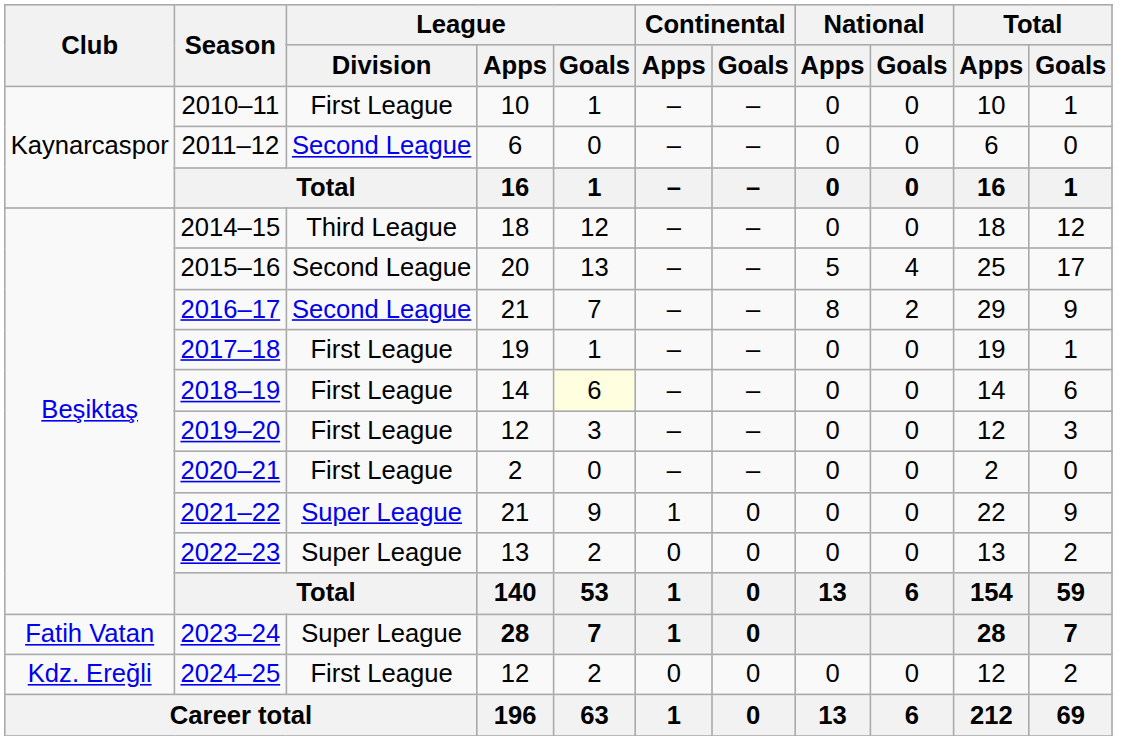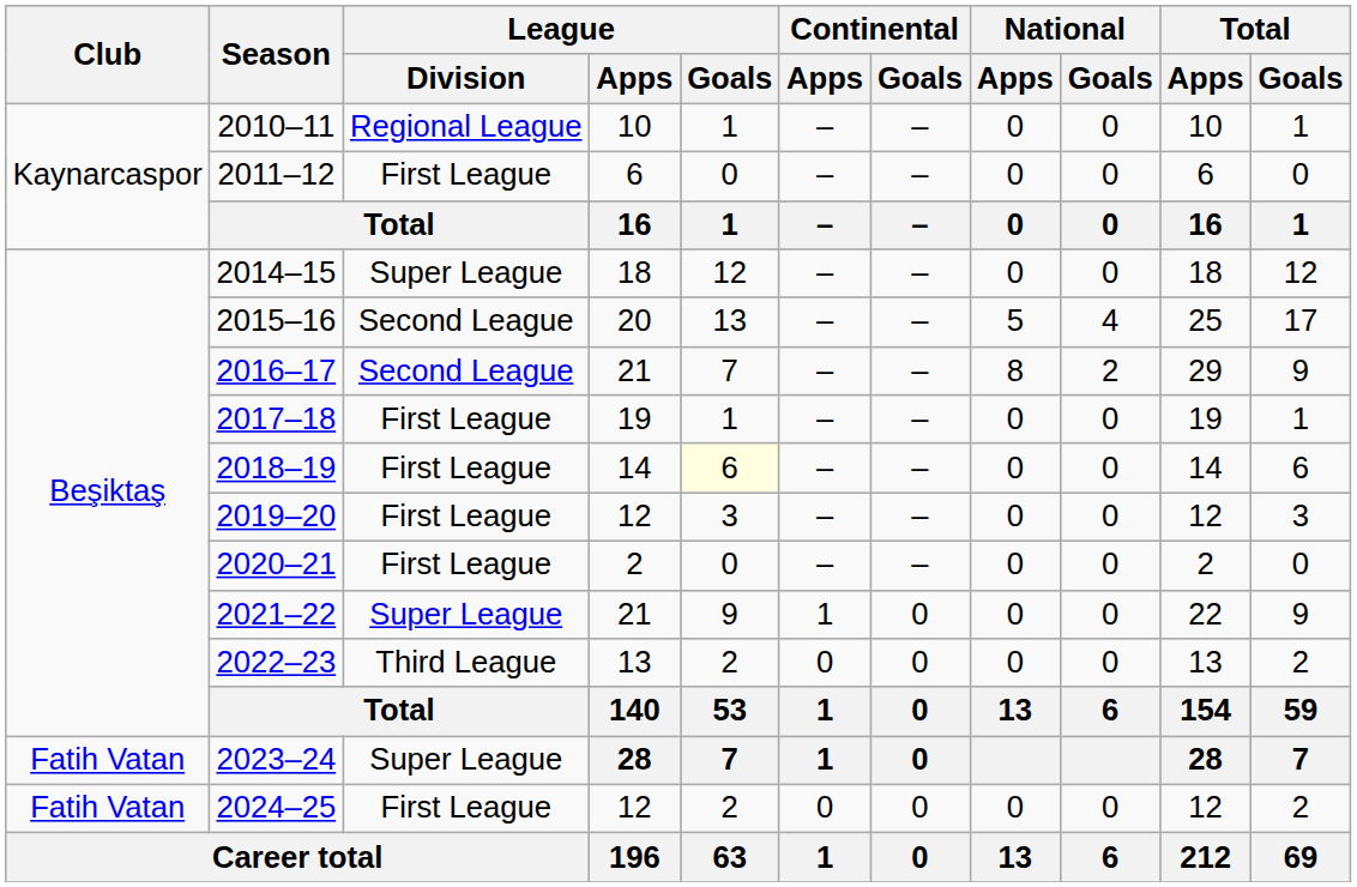 <table class="wikitable" style="text-align: center;">
 <tr>
 <th rowspan="2">Club</th>
 <th rowspan="2">Season</th>
 <th colspan="3">League</th>
 <th colspan="2">Continental</th>
 <th colspan="2">National</th>
 <th colspan="2">Total</th>
 </tr>
 <tr>
 <th>Division</th>
 <th>Apps</th>
 <th>Goals</th>
 <th>Apps</th>
 <th>Goals</th>
 <th>Apps</th>
 <th>Goals</th>
 <th>Apps</th>
 <th>Goals</th>
 </tr>
 <tr>
 <td rowspan=3>Kaynarcaspor</td>
 <td>2010–11</td>
-<td>First League</td>
+<td><a href='#'>Regional League</a></td>
 <td>10</td>
 <td>1</td>
 <td>–</td>
 <td>–</td>
 <td>0</td>
 <td>0</td>
 <td>10</td>
 <td>1</td>
 </tr>
 <tr>
 <td>2011–12</td>
-<td><a href='#'>Second League</a></td>
+<td>First League</td>
 <td>6</td>
 <td>0</td>
 <td>–</td>
 <td>–</td>
 <td>0</td>
 <td>0</td>
 <td>6</td>
 <td>0</td>
 </tr>
 <tr>
 <th colspan="2">Total</th>
 <th>16</th>
 <th>1</th>
 <th>–</th>
 <th>–</th>
 <th>0</th>
 <th>0</th>
 <th>16</th>
 <th>1</th>
 </tr>
 <tr>
 <td rowspan=10><a href='#'>Beşiktaş</a></td>
 <td>2014–15</td>
-<td>Third League</td>
+<td>Super League</td>
 <td>18</td>
 <td>12</td>
 <td>–</td>
 <td>–</td>
 <td>0</td>
 <td>0</td>
 <td>18</td>
 <td>12</td>
 </tr>
 <tr>
 <td>2015–16</td>
 <td>Second League</td>
 <td>20</td>
 <td>13</td>
 <td>–</td>
 <td>–</td>
 <td>5</td>
 <td>4</td>
 <td>25</td>
 <td>17</td>
 </tr>
 <tr>
 <td><a href='#'>2016–17</a></td>
 <td><a href='#'>Second League</a></td>
 <td>21</td>
 <td>7</td>
 <td>–</td>
 <td>–</td>
 <td>8</td>
 <td>2</td>
 <td>29</td>
 <td>9</td>
 </tr>
 <tr>
 <td><a href='#'>2017–18</a></td>
 <td>First League</td>
 <td>19</td>
 <td>1</td>
 <td>–</td>
 <td>–</td>
 <td>0</td>
 <td>0</td>
 <td>19</td>
 <td>1</td>
 </tr>
 <tr>
 <td><a href='#'>2018–19</a></td>
 <td>First League</td>
 <td>14</td>
 <td style="background: lightyellow;">6</td>
 <td>–</td>
 <td>–</td>
 <td>0</td>
 <td>0</td>
 <td>14</td>
 <td>6</td>
 </tr>
 <tr>
 <td><a href='#'>2019–20</a></td>
 <td>First League</td>
 <td>12</td>
 <td>3</td>
 <td>–</td>
 <td>–</td>
 <td>0</td>
 <td>0</td>
 <td>12</td>
 <td>3</td>
 </tr>
 <tr>
 <td><a href='#'>2020–21</a></td>
 <td>First League</td>
 <td>2</td>
 <td>0</td>
 <td>–</td>
 <td>–</td>
 <td>0</td>
 <td>0</td>
 <td>2</td>
 <td>0</td>
 </tr>
 <tr>
 <td><a href='#'>2021–22</a></td>
 <td><a href='#'>Super League</a></td>
 <td>21</td>
 <td>9</td>
 <td>1</td>
 <td>0</td>
 <td>0</td>
 <td>0</td>
 <td>22</td>
 <td>9</td>
 </tr>
 <tr>
 <td><a href='#'>2022–23</a></td>
-<td>Super League</td>
+<td>Third League</td>
 <td>13</td>
 <td>2</td>
 <td>0</td>
 <td>0</td>
 <td>0</td>
 <td>0</td>
 <td>13</td>
 <td>2</td>
 </tr>
 <tr>
 <th colspan="2">Total</th>
 <th>140</th>
 <th>53</th>
 <th>1</th>
 <th>0</th>
 <th>13</th>
 <th>6</th>
 <th>154</th>
 <th>59</th>
 </tr>
 <tr>
 <td><a href='#'>Fatih Vatan</a></td>
 <td><a href='#'>2023–24</a></td>
 <td>Super League</td>
 <th>28</th>
 <th>7</th>
 <th>1</th>
 <th>0</th>
 <th></th>
 <th></th>
 <th>28</th>
 <th>7</th>
 </tr>
 <tr>
-<td><a href='#'>Kdz. Ereğli</a></td>
+<td><a href='#'>Fatih Vatan</a></td>
 <td><a href='#'>2024–25</a></td>
 <td>First League</td>
 <td>12</td>
 <td>2</td>
 <td>0</td>
 <td>0</td>
 <td>0</td>
 <td>0</td>
 <td>12</td>
 <td>2</td>
 </tr>
 <tr>
 <th colspan="3">Career total</th>
 <th>196</th>
 <th>63</th>
 <th>1</th>
 <th>0</th>
 <th>13</th>
 <th>6</th>
 <th>212</th>
 <th>69</th>
 </tr>
 </table>
